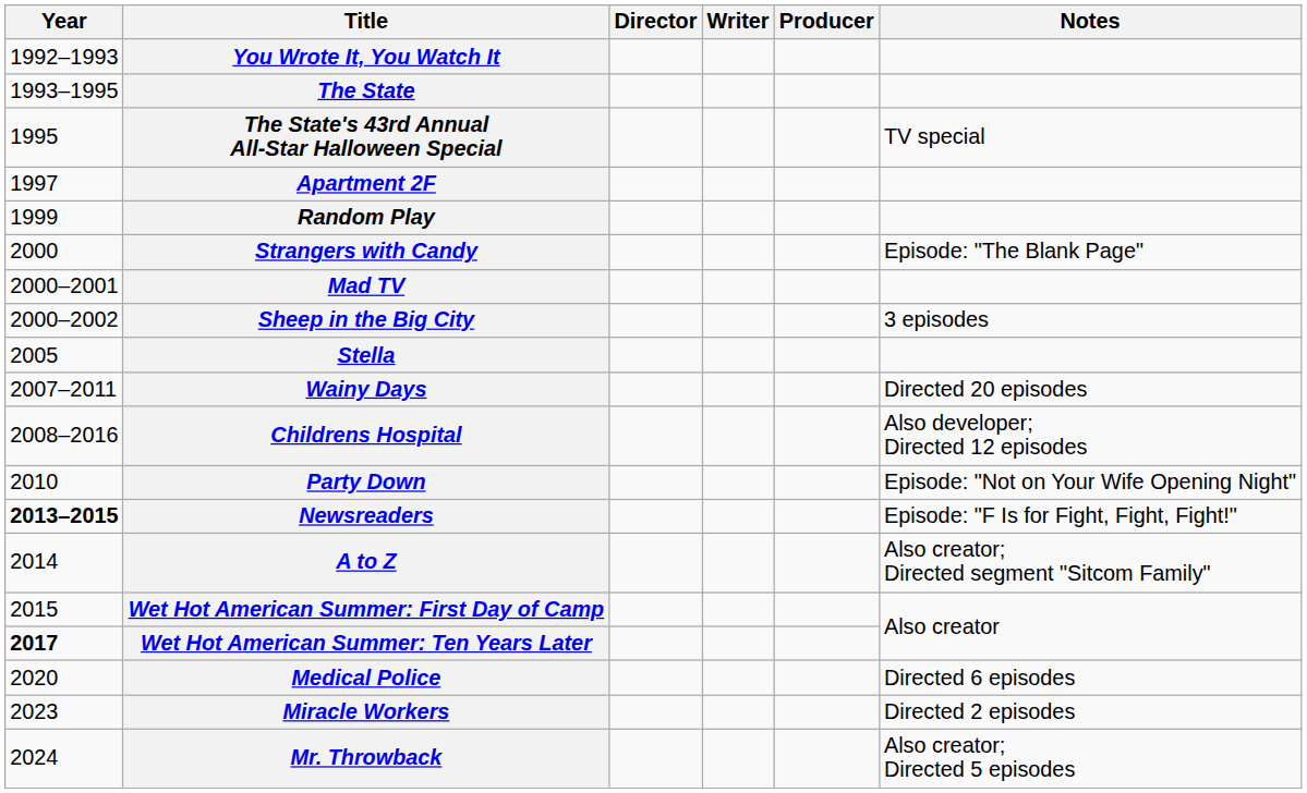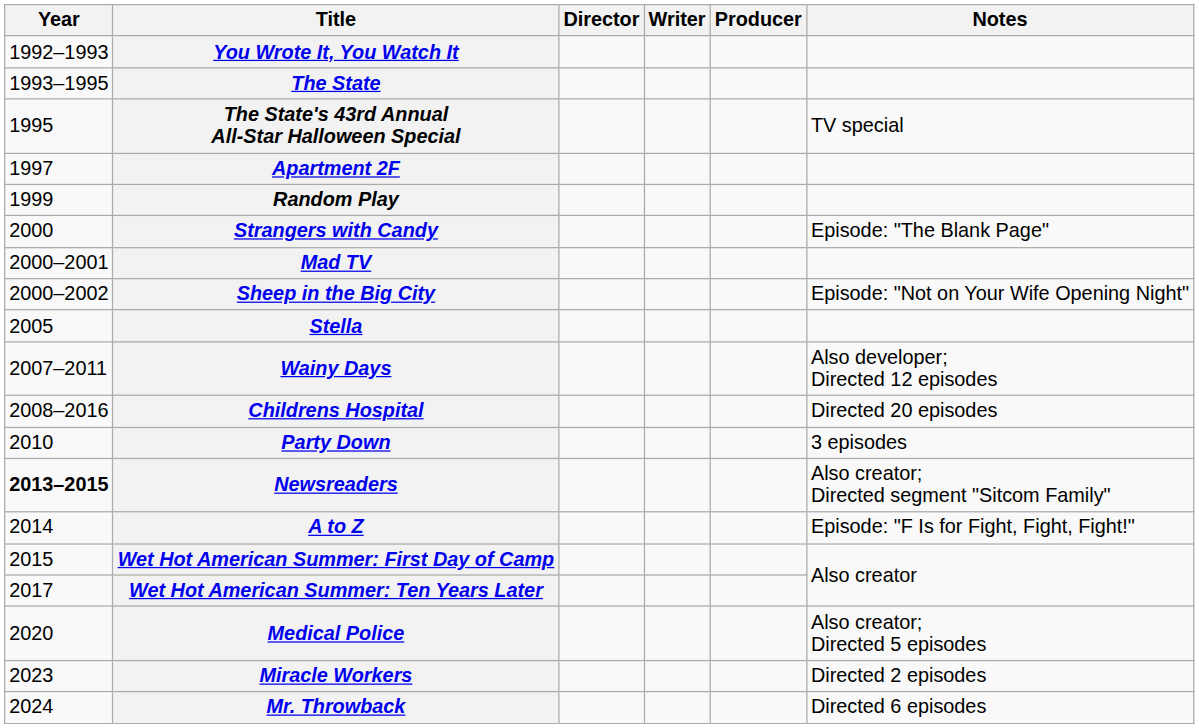 <table class="wikitable plainrowheaders">
 <tr>
 <th>Year</th>
 <th>Title</th>
 <th>Director</th>
 <th>Writer</th>
 <th>Producer</th>
 <th>Notes</th>
 </tr>
 <tr>
 <td>1992–1993</td>
 <th scope="row"><em><a href='#'>You Wrote It, You Watch It</a></em></th>
 <td></td>
 <td></td>
 <td></td>
 <td></td>
 </tr>
 <tr>
 <td>1993–1995</td>
 <th scope="row"><em><a href='#'>The State</a></em></th>
 <td></td>
 <td></td>
 <td></td>
 <td></td>
 </tr>
 <tr>
 <td>1995</td>
 <th scope="row"><em>The State's 43rd Annual<br>All-Star Halloween Special</em></th>
 <td></td>
 <td></td>
 <td></td>
 <td>TV special</td>
 </tr>
 <tr>
 <td>1997</td>
 <th scope="row"><em><a href='#'>Apartment 2F</a></em></th>
 <td></td>
 <td></td>
 <td></td>
 <td></td>
 </tr>
 <tr>
 <td>1999</td>
 <th scope="row"><em>Random Play</em></th>
 <td></td>
 <td></td>
 <td></td>
 <td></td>
 </tr>
 <tr>
 <td>2000</td>
 <th scope="row"><em><a href='#'>Strangers with Candy</a></em></th>
 <td></td>
 <td></td>
 <td></td>
 <td>Episode: "The Blank Page"</td>
 </tr>
 <tr>
 <td>2000–2001</td>
 <th scope="row"><em><a href='#'>Mad TV</a></em></th>
 <td></td>
 <td></td>
 <td></td>
 <td></td>
 </tr>
 <tr>
 <td>2000–2002</td>
 <th scope="row"><em><a href='#'>Sheep in the Big City</a></em></th>
 <td></td>
 <td></td>
 <td></td>
-<td>3 episodes</td>
+<td>Episode: "Not on Your Wife Opening Night"</td>
 </tr>
 <tr>
 <td>2005</td>
 <th scope="row"><em><a href='#'>Stella</a></em></th>
 <td></td>
 <td></td>
 <td></td>
 <td></td>
 </tr>
 <tr>
 <td>2007–2011</td>
 <th scope="row"><em><a href='#'>Wainy Days</a></em></th>
 <td></td>
 <td></td>
 <td></td>
-<td>Directed 20 episodes</td>
+<td>Also developer;<br>Directed 12 episodes</td>
 </tr>
 <tr>
 <td>2008–2016</td>
 <th scope="row"><em><a href='#'>Childrens Hospital</a></em></th>
 <td></td>
 <td></td>
 <td></td>
-<td>Also developer;<br>Directed 12 episodes</td>
+<td>Directed 20 episodes</td>
 </tr>
 <tr>
 <td>2010</td>
 <th scope="row"><em><a href='#'>Party Down</a></em></th>
 <td></td>
 <td></td>
 <td></td>
-<td>Episode: "Not on Your Wife Opening Night"</td>
+<td>3 episodes</td>
 </tr>
 <tr>
 <td><strong>2013–2015</strong></td>
 <th scope="row"><em><a href='#'>Newsreaders</a></em></th>
 <td></td>
 <td></td>
 <td></td>
-<td>Episode: "F Is for Fight, Fight, Fight!"</td>
+<td>Also creator;<br>Directed segment "Sitcom Family"</td>
 </tr>
 <tr>
 <td>2014</td>
 <th scope="row"><em><a href='#'>A to Z</a></em></th>
 <td></td>
 <td></td>
 <td></td>
-<td>Also creator;<br>Directed segment "Sitcom Family"</td>
+<td>Episode: "F Is for Fight, Fight, Fight!"</td>
 </tr>
 <tr>
 <td>2015</td>
 <th scope="row"><em><a href='#'>Wet Hot American Summer: First Day of Camp</a></em></th>
 <td></td>
 <td></td>
 <td></td>
 <td rowspan="2">Also creator</td>
 </tr>
 <tr>
-<td><strong>2017</strong></td>
+<td>2017</td>
 <th scope="row"><em><a href='#'>Wet Hot American Summer: Ten Years Later</a></em></th>
 <td></td>
 <td></td>
 <td></td>
 </tr>
 <tr>
 <td>2020</td>
 <th scope="row"><em><a href='#'>Medical Police</a></em></th>
 <td></td>
 <td></td>
 <td></td>
-<td>Directed 6 episodes</td>
+<td>Also creator;<br>Directed 5 episodes</td>
 </tr>
 <tr>
 <td>2023</td>
 <th scope="row"><a href='#'><em>Miracle Workers</em></a></th>
 <td></td>
 <td></td>
 <td></td>
 <td>Directed 2 episodes</td>
 </tr>
 <tr>
 <td>2024</td>
 <th scope="row"><em><a href='#'>Mr. Throwback</a></em></th>
 <td></td>
 <td></td>
 <td></td>
-<td>Also creator;<br>Directed 5 episodes</td>
+<td>Directed 6 episodes</td>
 </tr>
 <tr>
 </tr>
 </table>
